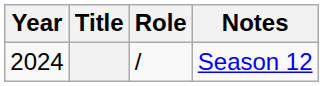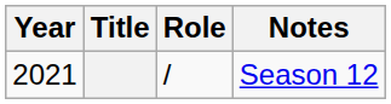 <table class="wikitable plainrowheaders">
 <tr>
 <th scope="col">Year</th>
 <th scope="col">Title</th>
 <th scope="col">Role</th>
 <th scope="col" class="unsortable">Notes</th>
 </tr>
 <tr>
-<td>2024</td>
+<td>2021</td>
 <th scope="row"><em></em></th>
 <td> / </td>
 <td><a href='#'>Season 12</a> </td>
 </tr>
 </table>
